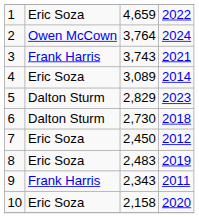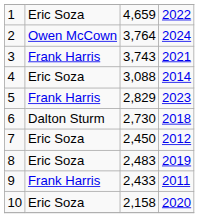 <table class="wikitable">
 <tr>
 </tr>
 <tr>
 <td>1</td>
 <td>Eric Soza</td>
 <td><abbr>4,659</abbr></td>
 <td><a href='#'>2022</a></td>
 </tr>
 <tr>
 <td>2</td>
 <td><a href='#'>Owen McCown</a></td>
 <td><abbr>3,764</abbr></td>
 <td><a href='#'>2024</a></td>
 </tr>
 <tr>
 <td>3</td>
 <td><a href='#'>Frank Harris</a></td>
 <td><abbr>3,743</abbr></td>
 <td><a href='#'>2021</a></td>
 </tr>
 <tr>
 <td>4</td>
 <td>Eric Soza</td>
-<td><abbr>3,089</abbr></td>
+<td><abbr>3,088</abbr></td>
 <td><a href='#'>2014</a></td>
 </tr>
 <tr>
 <td>5</td>
-<td>Dalton Sturm</td>
+<td><a href='#'>Frank Harris</a></td>
 <td><abbr>2,829</abbr></td>
 <td><a href='#'>2023</a></td>
 </tr>
 <tr>
 <td>6</td>
 <td>Dalton Sturm</td>
 <td><abbr>2,730</abbr></td>
 <td><a href='#'>2018</a></td>
 </tr>
 <tr>
 <td>7</td>
 <td>Eric Soza</td>
 <td><abbr>2,450</abbr></td>
 <td><a href='#'>2012</a></td>
 </tr>
 <tr>
 <td>8</td>
 <td>Eric Soza</td>
 <td><abbr>2,483</abbr></td>
 <td><a href='#'>2019</a></td>
 </tr>
 <tr>
 <td>9</td>
 <td><a href='#'>Frank Harris</a></td>
-<td><abbr>2,343</abbr></td>
+<td><abbr>2,433</abbr></td>
 <td><a href='#'>2011</a></td>
 </tr>
 <tr>
 <td>10</td>
 <td>Eric Soza</td>
 <td><abbr>2,158</abbr></td>
 <td><a href='#'>2020</a></td>
 </tr>
 <tr>
 </tr>
 </table>
